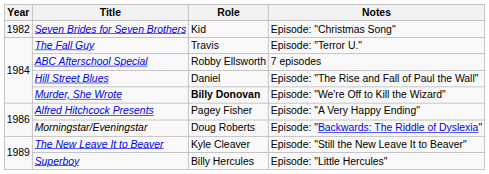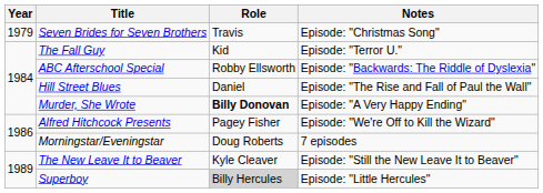 <table class="wikitable sortable">
 <tr>
 <th>Year</th>
 <th>Title</th>
 <th>Role</th>
 <th class="unsortable">Notes</th>
 </tr>
 <tr>
-<td>1982</td>
+<td>1979</td>
 <td><em><a href='#'>Seven Brides for Seven Brothers</a></em></td>
-<td>Kid</td>
+<td>Travis</td>
 <td>Episode: "Christmas Song"</td>
 </tr>
 <tr>
 <td rowspan="4">1984</td>
 <td><em><a href='#'>The Fall Guy</a></em></td>
-<td>Travis</td>
+<td>Kid</td>
 <td>Episode: "Terror U."</td>
 </tr>
 <tr>
 <td><em><a href='#'>ABC Afterschool Special</a></em></td>
 <td>Robby Ellsworth</td>
-<td>7 episodes</td>
+<td>Episode: "<a href='#'>Backwards: The Riddle of Dyslexia</a>"</td>
 </tr>
 <tr>
 <td><em><a href='#'>Hill Street Blues</a></em></td>
 <td>Daniel</td>
 <td>Episode: "The Rise and Fall of Paul the Wall"</td>
 </tr>
 <tr>
 <td><em><a href='#'>Murder, She Wrote</a></em></td>
 <td><strong>Billy Donovan</strong></td>
-<td>Episode: "We're Off to Kill the Wizard"</td>
+<td>Episode: "A Very Happy Ending"</td>
 </tr>
 <tr>
 <td rowspan="2">1986</td>
 <td><em><a href='#'>Alfred Hitchcock Presents</a></em></td>
 <td>Pagey Fisher</td>
-<td>Episode: "A Very Happy Ending"</td>
+<td>Episode: "We're Off to Kill the Wizard"</td>
 </tr>
 <tr>
 <td><em>Morningstar/Eveningstar</em></td>
 <td>Doug Roberts</td>
-<td>Episode: "<a href='#'>Backwards: The Riddle of Dyslexia</a>"</td>
+<td>7 episodes</td>
 </tr>
 <tr>
 <td rowspan="2">1989</td>
 <td><em><a href='#'>The New Leave It to Beaver</a></em></td>
 <td>Kyle Cleaver</td>
 <td>Episode: "Still the New Leave It to Beaver"</td>
 </tr>
 <tr>
 <td><em><a href='#'>Superboy</a></em></td>
-<td>Billy Hercules</td>
+<td style="background: lightgrey;">Billy Hercules</td>
 <td>Episode: "Little Hercules"</td>
 </tr>
 </table>
